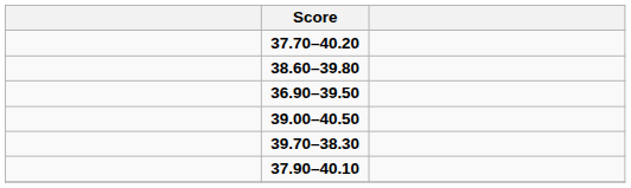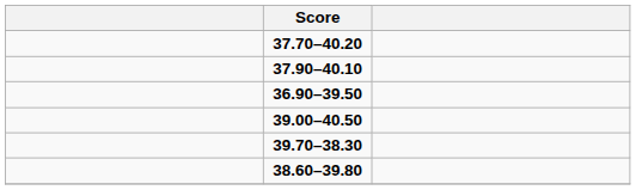 <table class="wikitable" style="text-align: center; font-size:100% ">
 <tr>
 <th align="right" width="250"></th>
 <th width="100">Score</th>
 <th align="left" width="250"></th>
 </tr>
 <tr>
 <td align=left></td>
 <td align=center><strong>37.70–40.20</strong></td>
 <td align=left><strong></strong></td>
 </tr>
 <tr>
 <td align=left></td>
-<td align=center><strong>38.60–39.80</strong></td>
+<td align=center><strong>37.90–40.10</strong></td>
 <td align=left><strong></strong></td>
 </tr>
 <tr>
 <td align=left></td>
 <td align=center><strong>36.90–39.50</strong></td>
 <td align=left><strong></strong></td>
 </tr>
 <tr>
 <td align=left></td>
 <td align=center><strong>39.00–40.50</strong></td>
 <td align=left><strong></strong></td>
 </tr>
 <tr>
 <td align=left><strong></strong></td>
 <td align=center><strong>39.70–38.30</strong></td>
 <td align=left></td>
 </tr>
 <tr>
 <td align=left></td>
-<td align=center><strong>37.90–40.10</strong></td>
+<td align=center><strong>38.60–39.80</strong></td>
 <td align=left><strong></strong></td>
 </tr>
 <tr>
 </tr>
 </table>
